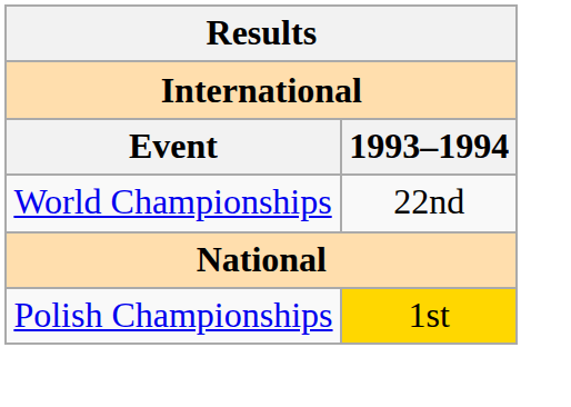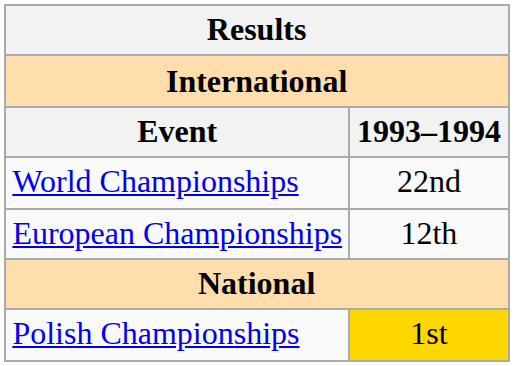 <table class="wikitable" style="text-align:center">
 <tr>
 <th colspan=2 align=center><strong>Results</strong></th>
 </tr>
 <tr>
 <th style="background-color: #ffdead; " colspan=2 align=center><strong>International</strong></th>
 </tr>
 <tr>
 <th>Event</th>
 <th>1993–1994</th>
 </tr>
 <tr>
 <td align=left><a href='#'>World Championships</a></td>
 <td>22nd</td>
 </tr>
 <tr>
+<td align=left><a href='#'>European Championships</a></td>
+<td>12th</td>
+</tr>
+<tr>
 <th style="background-color: #ffdead; " colspan=2 align=center><strong>National</strong></th>
 </tr>
 <tr>
 <td align=left><a href='#'>Polish Championships</a></td>
 <td bgcolor=gold>1st</td>
 </tr>
 </table>
